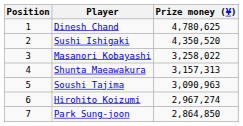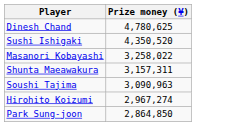 <table class="wikitable">
 <tr>
-<th>Position</th>
 <th>Player</th>
 <th>Prize money (<a href='#'>¥</a>)</th>
 </tr>
 <tr>
-<td align=center>1</td>
 <td> <a href='#'>Dinesh Chand</a></td>
 <td align=center>4,780,625</td>
 </tr>
 <tr>
-<td align=center>2</td>
 <td> <a href='#'>Sushi Ishigaki</a></td>
 <td align=center>4,350,520</td>
 </tr>
 <tr>
-<td align=center>3</td>
 <td> <a href='#'>Masanori Kobayashi</a></td>
 <td align=center>3,258,022</td>
 </tr>
 <tr>
-<td align=center>4</td>
 <td> <a href='#'>Shunta Maeawakura</a></td>
-<td align=center>3,157,313</td>
+<td align=center>3,157,311</td>
 </tr>
 <tr>
-<td align=center>5</td>
 <td> <a href='#'>Soushi Tajima</a></td>
 <td align=center>3,090,963</td>
 </tr>
 <tr>
-<td align=center>6</td>
 <td> <a href='#'>Hirohito Koizumi</a></td>
 <td align=center>2,967,274</td>
 </tr>
 <tr>
-<td align=center>7</td>
 <td> <a href='#'>Park Sung-joon</a></td>
 <td align=center>2,864,850</td>
 </tr>
 </table>
